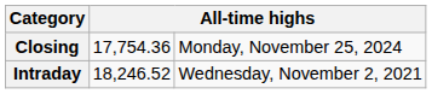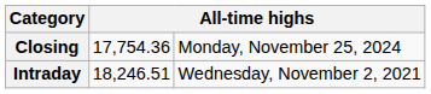 <table class="wikitable">
 <tr>
 <th scope="col">Category</th>
 <th scope="col" colspan="2">All-time highs</th>
 </tr>
 <tr>
 <th scope="row">Closing</th>
 <td>17,754.36</td>
 <td>Monday, November 25, 2024</td>
 </tr>
 <tr>
 <th scope="row">Intraday</th>
-<td>18,246.52</td>
+<td>18,246.51</td>
 <td>Wednesday, November 2, 2021</td>
 </tr>
 </table>
